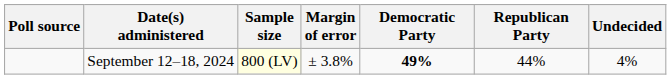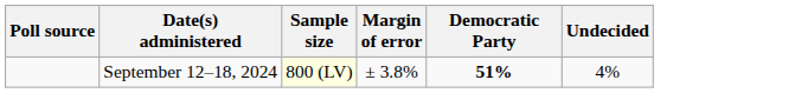 <table class="wikitable" style="font-size:90%;text-align:center;">
 <tr>
 <th>Poll source</th>
 <th>Date(s)<br>administered</th>
 <th>Sample<br>size</th>
 <th>Margin<br>of error</th>
 <th style="width:100px;">Democratic Party</th>
-<th style="width:100px;">Republican Party</th>
 <th>Undecided</th>
 </tr>
 <tr>
 <td style="text-align:left;"></td>
 <td data-sort-value="2024-09-23">September 12–18, 2024</td>
 <td style="background: lightyellow;">800 (LV)</td>
 <td>± 3.8%</td>
-<td><strong>49%</strong></td>
-<td>44%</td>
+<td><strong>51%</strong></td>
 <td>4%</td>
 </tr>
 </table>
